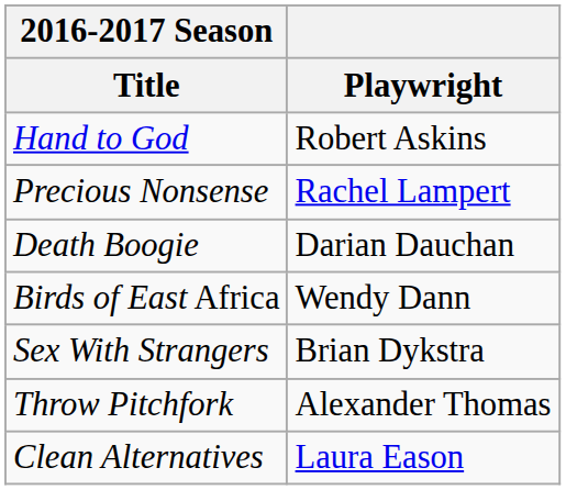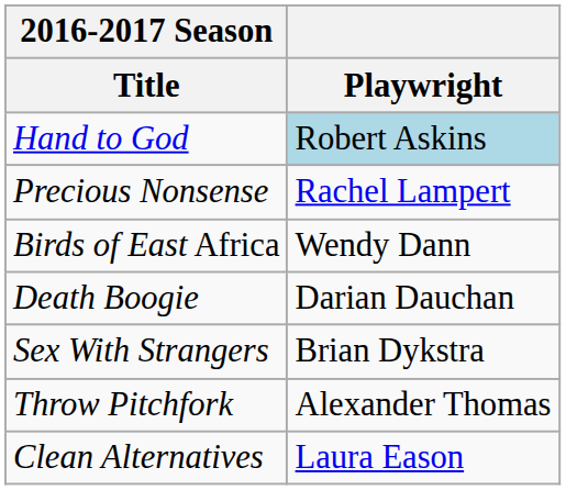 <table class="wikitable">
 <tr>
 <th>2016-2017 Season</th>
 <th></th>
 </tr>
 <tr>
 <th>Title</th>
 <th>Playwright</th>
 </tr>
 <tr>
 <td><em><a href='#'>Hand to God</a></em></td>
-<td>Robert Askins</td>
+<td style="background: lightblue;">Robert Askins</td>
 </tr>
 <tr>
 <td><em>Precious Nonsense</em></td>
 <td><a href='#'>Rachel Lampert</a></td>
 </tr>
 <tr>
+<td><em>Birds of East</em> Africa</td>
+<td>Wendy Dann</td>
+</tr>
+<tr>
 <td><em>Death Boogie</em></td>
 <td>Darian Dauchan</td>
-</tr>
-<tr>
-<td><em>Birds of East</em> Africa</td>
-<td>Wendy Dann</td>
 </tr>
 <tr>
 <td><em>Sex With Strangers</em></td>
 <td>Brian Dykstra</td>
 </tr>
 <tr>
 <td><em>Throw Pitchfork</em></td>
 <td>Alexander Thomas</td>
 </tr>
 <tr>
 <td><em>Clean Alternatives</em></td>
 <td><a href='#'>Laura Eason</a></td>
 </tr>
 </table>
